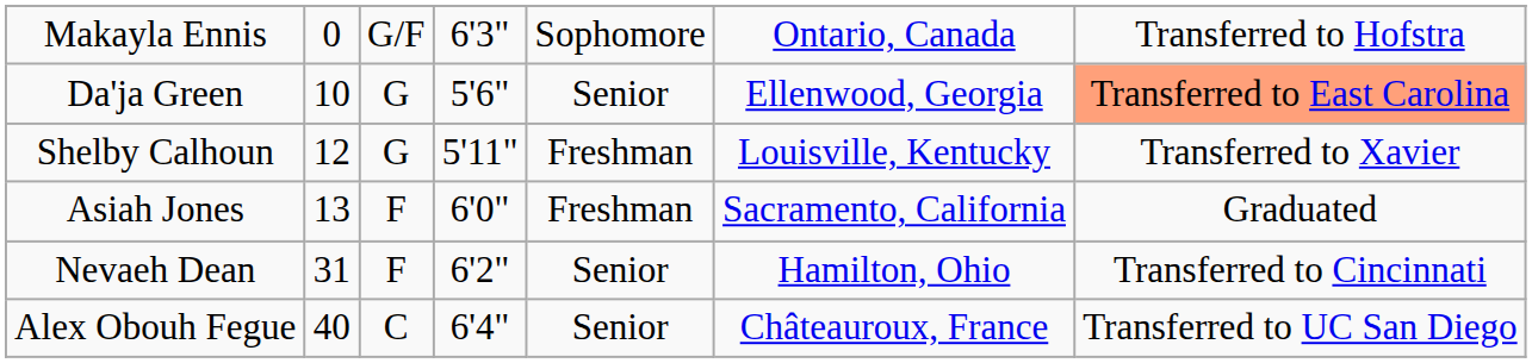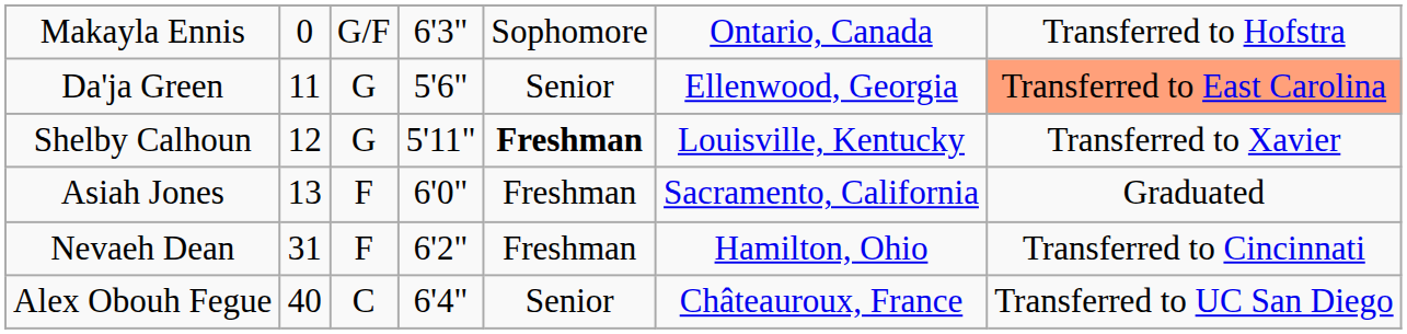 <table class="wikitable sortable" border="1" style="text-align: center;">
 <tr align=center>
 </tr>
 <tr>
 <td>Makayla Ennis</td>
 <td>0</td>
 <td>G/F</td>
 <td>6'3"</td>
 <td>Sophomore</td>
 <td><a href='#'>Ontario, Canada</a></td>
 <td>Transferred to <a href='#'>Hofstra</a></td>
 </tr>
 <tr>
 <td>Da'ja Green</td>
-<td>10</td>
+<td>11</td>
 <td>G</td>
 <td>5'6"</td>
 <td> Senior</td>
 <td><a href='#'>Ellenwood, Georgia</a></td>
 <td style="background: lightsalmon;">Transferred to <a href='#'>East Carolina</a></td>
 </tr>
 <tr>
 <td>Shelby Calhoun</td>
 <td>12</td>
 <td>G</td>
 <td>5'11"</td>
-<td>Freshman</td>
+<td><strong>Freshman</strong></td>
 <td><a href='#'>Louisville, Kentucky</a></td>
 <td>Transferred to <a href='#'>Xavier</a></td>
 </tr>
 <tr>
 <td>Asiah Jones</td>
 <td>13</td>
 <td>F</td>
 <td>6'0"</td>
 <td>Freshman</td>
 <td><a href='#'>Sacramento, California</a></td>
 <td>Graduated</td>
 </tr>
 <tr>
 <td>Nevaeh Dean</td>
 <td>31</td>
 <td>F</td>
 <td>6'2"</td>
-<td> Senior</td>
+<td>Freshman</td>
 <td><a href='#'>Hamilton, Ohio</a></td>
 <td>Transferred to <a href='#'>Cincinnati</a></td>
 </tr>
 <tr>
 <td>Alex Obouh Fegue</td>
 <td>40</td>
 <td>C</td>
 <td>6'4"</td>
 <td> Senior</td>
 <td><a href='#'>Châteauroux, France</a></td>
 <td>Transferred to <a href='#'>UC San Diego</a></td>
 </tr>
 </table>
